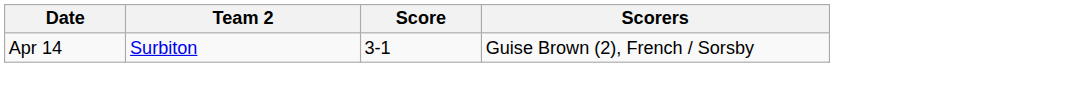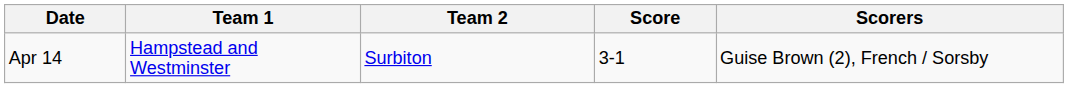 <table class="wikitable" style="font-size: 100%">
 <tr>
 <th width=100>Date</th>
+<th width=200>Team 1</th>
 <th width=200>Team 2</th>
 <th width=100>Score</th>
 <th width=300>Scorers</th>
 </tr>
 <tr>
 <td>Apr 14</td>
+<td><a href='#'>Hampstead and Westminster</a></td>
 <td><a href='#'>Surbiton</a></td>
 <td>3-1</td>
 <td>Guise Brown (2), French / Sorsby</td>
 </tr>
 </table>
